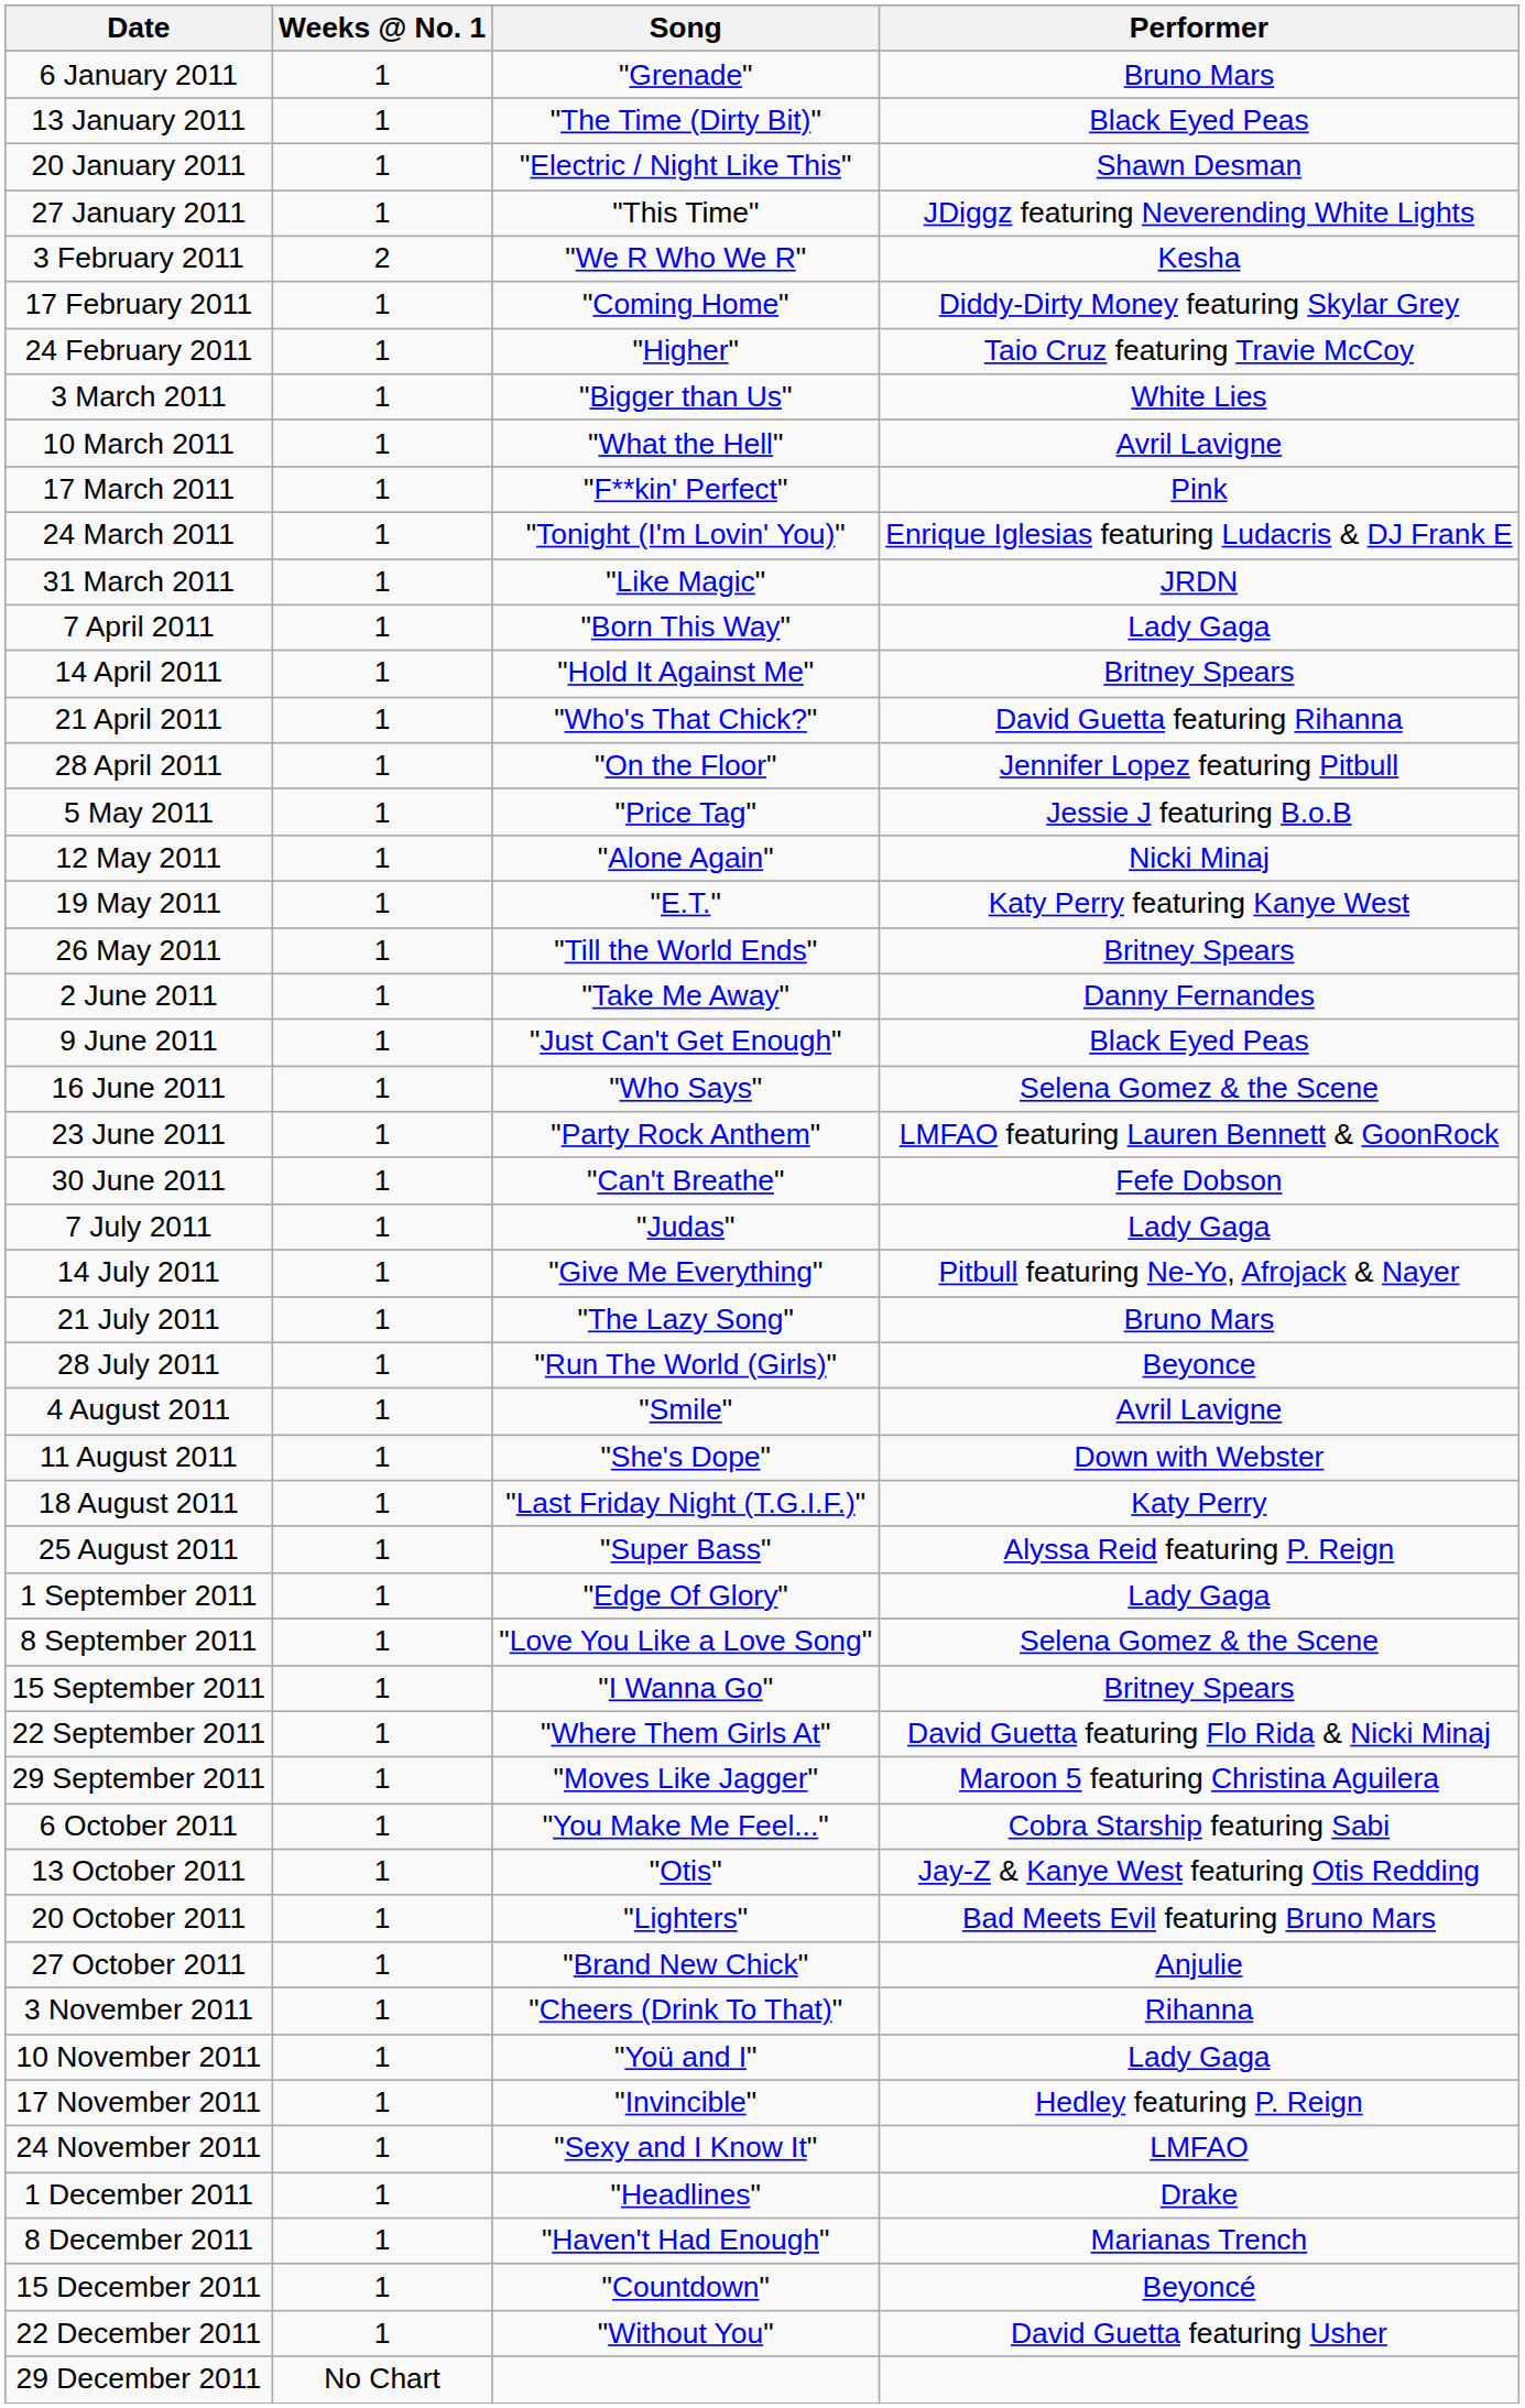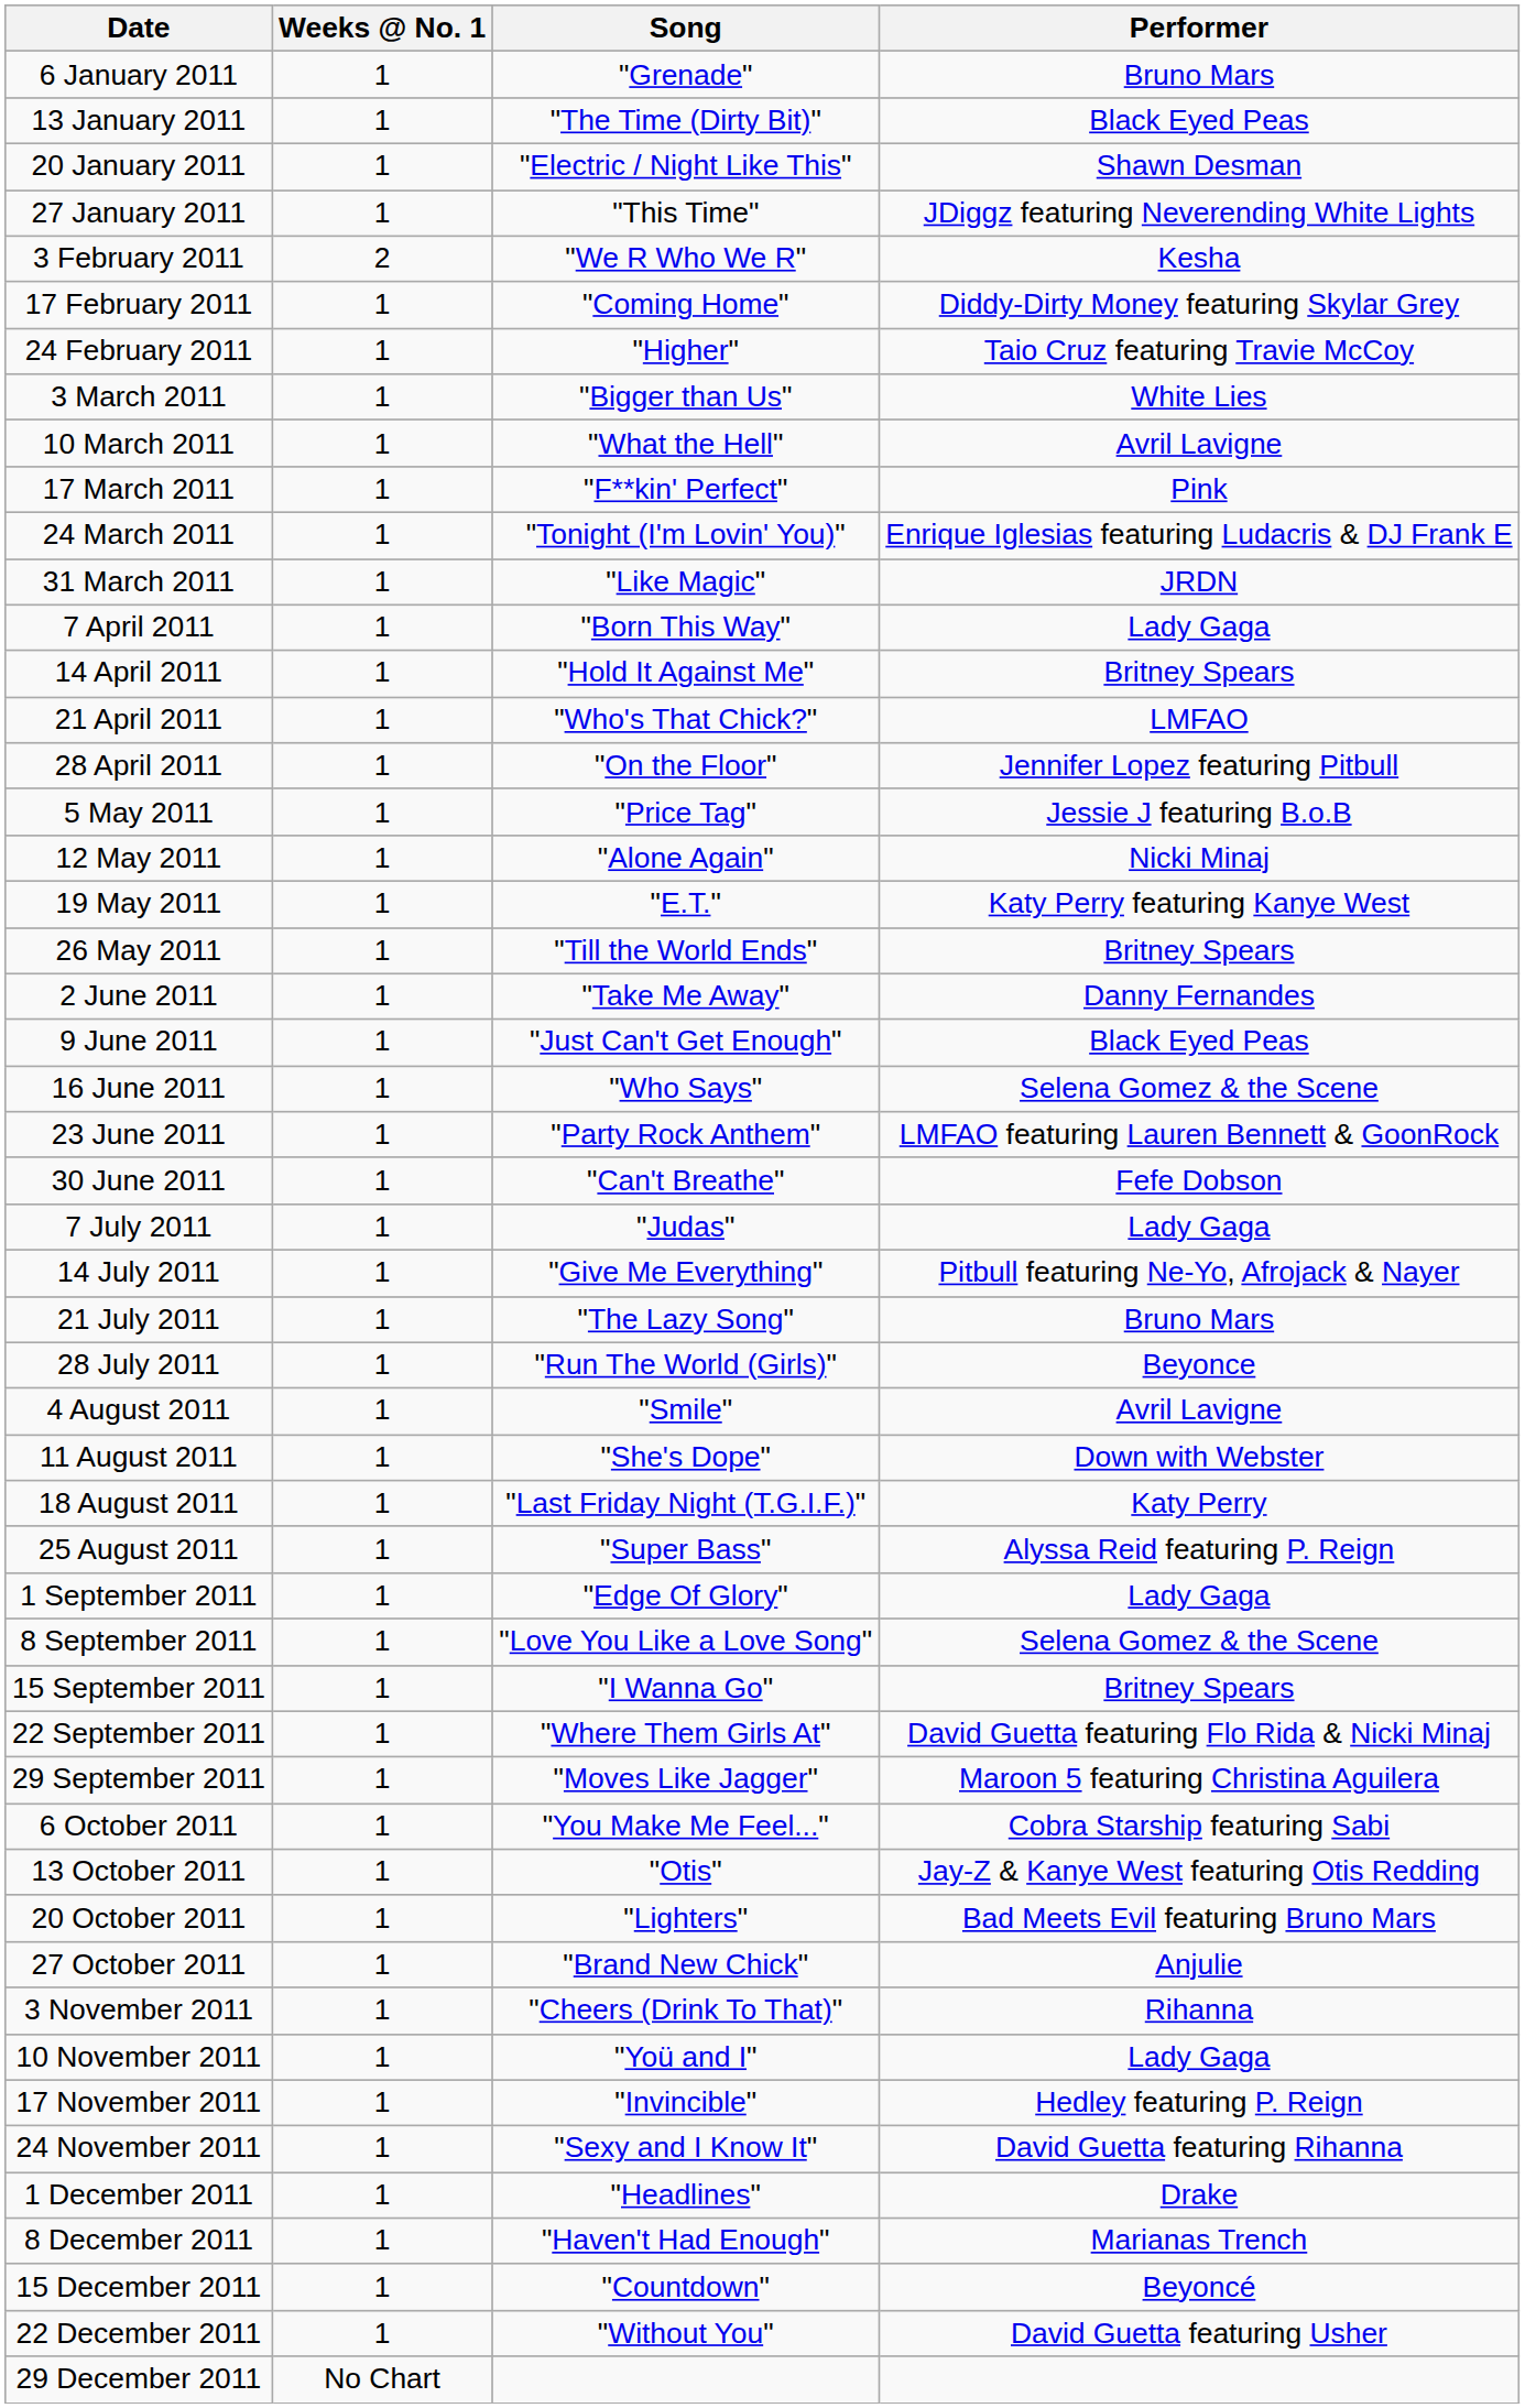 <table class="wikitable" style="text-align: center;">
 <tr>
 <th>Date</th>
 <th>Weeks @ No. 1</th>
 <th>Song</th>
 <th>Performer</th>
 </tr>
 <tr>
 <td>6 January 2011</td>
 <td>1</td>
 <td>"<a href='#'>Grenade</a>"</td>
 <td><a href='#'>Bruno Mars</a></td>
 </tr>
 <tr>
 <td>13 January 2011</td>
 <td>1</td>
 <td>"<a href='#'>The Time (Dirty Bit)</a>"</td>
 <td><a href='#'>Black Eyed Peas</a></td>
 </tr>
 <tr>
 <td>20 January 2011</td>
 <td>1</td>
 <td>"<a href='#'>Electric / Night Like This</a>"</td>
 <td><a href='#'>Shawn Desman</a></td>
 </tr>
 <tr>
 <td>27 January 2011</td>
 <td>1</td>
 <td>"This Time"</td>
 <td><a href='#'>JDiggz</a> featuring <a href='#'>Neverending White Lights</a></td>
 </tr>
 <tr>
 <td>3 February 2011</td>
 <td>2</td>
 <td>"<a href='#'>We R Who We R</a>"</td>
 <td><a href='#'>Kesha</a></td>
 </tr>
 <tr>
 <td>17 February 2011</td>
 <td>1</td>
 <td>"<a href='#'>Coming Home</a>"</td>
 <td><a href='#'>Diddy-Dirty Money</a> featuring <a href='#'>Skylar Grey</a></td>
 </tr>
 <tr>
 <td>24 February 2011</td>
 <td>1</td>
 <td>"<a href='#'>Higher</a>"</td>
 <td><a href='#'>Taio Cruz</a> featuring <a href='#'>Travie McCoy</a></td>
 </tr>
 <tr>
 <td>3 March 2011</td>
 <td>1</td>
 <td>"<a href='#'>Bigger than Us</a>"</td>
 <td><a href='#'>White Lies</a></td>
 </tr>
 <tr>
 <td>10 March 2011</td>
 <td>1</td>
 <td>"<a href='#'>What the Hell</a>"</td>
 <td><a href='#'>Avril Lavigne</a></td>
 </tr>
 <tr>
 <td>17 March 2011</td>
 <td>1</td>
 <td>"<a href='#'>F**kin' Perfect</a>"</td>
 <td><a href='#'>Pink</a></td>
 </tr>
 <tr>
 <td>24 March 2011</td>
 <td>1</td>
 <td>"<a href='#'>Tonight (I'm Lovin' You)</a>"</td>
 <td><a href='#'>Enrique Iglesias</a> featuring <a href='#'>Ludacris</a> & <a href='#'>DJ Frank E</a></td>
 </tr>
 <tr>
 <td>31 March 2011</td>
 <td>1</td>
 <td>"<a href='#'>Like Magic</a>"</td>
 <td><a href='#'>JRDN</a></td>
 </tr>
 <tr>
 <td>7 April 2011</td>
 <td>1</td>
 <td>"<a href='#'>Born This Way</a>"</td>
 <td><a href='#'>Lady Gaga</a></td>
 </tr>
 <tr>
 <td>14 April 2011</td>
 <td>1</td>
 <td>"<a href='#'>Hold It Against Me</a>"</td>
 <td><a href='#'>Britney Spears</a></td>
 </tr>
 <tr>
 <td>21 April 2011</td>
 <td>1</td>
 <td>"<a href='#'>Who's That Chick?</a>"</td>
-<td><a href='#'>David Guetta</a> featuring <a href='#'>Rihanna</a></td>
+<td><a href='#'>LMFAO</a></td>
 </tr>
 <tr>
 <td>28 April 2011</td>
 <td>1</td>
 <td>"<a href='#'>On the Floor</a>"</td>
 <td><a href='#'>Jennifer Lopez</a> featuring <a href='#'>Pitbull</a></td>
 </tr>
 <tr>
 <td>5 May 2011</td>
 <td>1</td>
 <td>"<a href='#'>Price Tag</a>"</td>
 <td><a href='#'>Jessie J</a> featuring <a href='#'>B.o.B</a></td>
 </tr>
 <tr>
 <td>12 May 2011</td>
 <td>1</td>
 <td>"<a href='#'>Alone Again</a>"</td>
 <td><a href='#'>Nicki Minaj</a></td>
 </tr>
 <tr>
 <td>19 May 2011</td>
 <td>1</td>
 <td>"<a href='#'>E.T.</a>"</td>
 <td><a href='#'>Katy Perry</a> featuring <a href='#'>Kanye West</a></td>
 </tr>
 <tr>
 <td>26 May 2011</td>
 <td>1</td>
 <td>"<a href='#'>Till the World Ends</a>"</td>
 <td><a href='#'>Britney Spears</a></td>
 </tr>
 <tr>
 <td>2 June 2011</td>
 <td>1</td>
 <td>"<a href='#'>Take Me Away</a>"</td>
 <td><a href='#'>Danny Fernandes</a></td>
 </tr>
 <tr>
 <td>9 June 2011</td>
 <td>1</td>
 <td>"<a href='#'>Just Can't Get Enough</a>"</td>
 <td><a href='#'>Black Eyed Peas</a></td>
 </tr>
 <tr>
 <td>16 June 2011</td>
 <td>1</td>
 <td>"<a href='#'>Who Says</a>"</td>
 <td><a href='#'>Selena Gomez & the Scene</a></td>
 </tr>
 <tr>
 <td>23 June 2011</td>
 <td>1</td>
 <td>"<a href='#'>Party Rock Anthem</a>"</td>
 <td><a href='#'>LMFAO</a> featuring <a href='#'>Lauren Bennett</a> & <a href='#'>GoonRock</a></td>
 </tr>
 <tr>
 <td>30 June 2011</td>
 <td>1</td>
 <td>"<a href='#'>Can't Breathe</a>"</td>
 <td><a href='#'>Fefe Dobson</a></td>
 </tr>
 <tr>
 <td>7 July 2011</td>
 <td>1</td>
 <td>"<a href='#'>Judas</a>"</td>
 <td><a href='#'>Lady Gaga</a></td>
 </tr>
 <tr>
 <td>14 July 2011</td>
 <td>1</td>
 <td>"<a href='#'>Give Me Everything</a>"</td>
 <td><a href='#'>Pitbull</a> featuring <a href='#'>Ne-Yo</a>, <a href='#'>Afrojack</a> & <a href='#'>Nayer</a></td>
 </tr>
 <tr>
 <td>21 July 2011</td>
 <td>1</td>
 <td>"<a href='#'>The Lazy Song</a>"</td>
 <td><a href='#'>Bruno Mars</a></td>
 </tr>
 <tr>
 <td>28 July 2011</td>
 <td>1</td>
 <td>"<a href='#'>Run The World (Girls)</a>"</td>
 <td><a href='#'>Beyonce</a></td>
 </tr>
 <tr>
 <td>4 August 2011</td>
 <td>1</td>
 <td>"<a href='#'>Smile</a>"</td>
 <td><a href='#'>Avril Lavigne</a></td>
 </tr>
 <tr>
 <td>11 August 2011</td>
 <td>1</td>
 <td>"<a href='#'>She's Dope</a>"</td>
 <td><a href='#'>Down with Webster</a></td>
 </tr>
 <tr>
 <td>18 August 2011</td>
 <td>1</td>
 <td>"<a href='#'>Last Friday Night (T.G.I.F.)</a>"</td>
 <td><a href='#'>Katy Perry</a></td>
 </tr>
 <tr>
 <td>25 August 2011</td>
 <td>1</td>
 <td>"<a href='#'>Super Bass</a>"</td>
 <td><a href='#'>Alyssa Reid</a> featuring <a href='#'>P. Reign</a></td>
 </tr>
 <tr>
 <td>1 September 2011</td>
 <td>1</td>
 <td>"<a href='#'>Edge Of Glory</a>"</td>
 <td><a href='#'>Lady Gaga</a></td>
 </tr>
 <tr>
 <td>8 September 2011</td>
 <td>1</td>
 <td>"<a href='#'>Love You Like a Love Song</a>"</td>
 <td><a href='#'>Selena Gomez & the Scene</a></td>
 </tr>
 <tr>
 <td>15 September 2011</td>
 <td>1</td>
 <td>"<a href='#'>I Wanna Go</a>"</td>
 <td><a href='#'>Britney Spears</a></td>
 </tr>
 <tr>
 <td>22 September 2011</td>
 <td>1</td>
 <td>"<a href='#'>Where Them Girls At</a>"</td>
 <td><a href='#'>David Guetta</a> featuring <a href='#'>Flo Rida</a> & <a href='#'>Nicki Minaj</a></td>
 </tr>
 <tr>
 <td>29 September 2011</td>
 <td>1</td>
 <td>"<a href='#'>Moves Like Jagger</a>"</td>
 <td><a href='#'>Maroon 5</a> featuring <a href='#'>Christina Aguilera</a></td>
 </tr>
 <tr>
 <td>6 October 2011</td>
 <td>1</td>
 <td>"<a href='#'>You Make Me Feel...</a>"</td>
 <td><a href='#'>Cobra Starship</a> featuring <a href='#'>Sabi</a></td>
 </tr>
 <tr>
 <td>13 October 2011</td>
 <td>1</td>
 <td>"<a href='#'>Otis</a>"</td>
 <td><a href='#'>Jay-Z</a> & <a href='#'>Kanye West</a> featuring <a href='#'>Otis Redding</a></td>
 </tr>
 <tr>
 <td>20 October 2011</td>
 <td>1</td>
 <td>"<a href='#'>Lighters</a>"</td>
 <td><a href='#'>Bad Meets Evil</a> featuring <a href='#'>Bruno Mars</a></td>
 </tr>
 <tr>
 <td>27 October 2011</td>
 <td>1</td>
 <td>"<a href='#'>Brand New Chick</a>"</td>
 <td><a href='#'>Anjulie</a></td>
 </tr>
 <tr>
 <td>3 November 2011</td>
 <td>1</td>
 <td>"<a href='#'>Cheers (Drink To That)</a>"</td>
 <td><a href='#'>Rihanna</a></td>
 </tr>
 <tr>
 <td>10 November 2011</td>
 <td>1</td>
 <td>"<a href='#'>Yoü and I</a>"</td>
 <td><a href='#'>Lady Gaga</a></td>
 </tr>
 <tr>
 <td>17 November 2011</td>
 <td>1</td>
 <td>"<a href='#'>Invincible</a>"</td>
 <td><a href='#'>Hedley</a> featuring <a href='#'>P. Reign</a></td>
 </tr>
 <tr>
 <td>24 November 2011</td>
 <td>1</td>
 <td>"<a href='#'>Sexy and I Know It</a>"</td>
-<td><a href='#'>LMFAO</a></td>
+<td><a href='#'>David Guetta</a> featuring <a href='#'>Rihanna</a></td>
 </tr>
 <tr>
 <td>1 December 2011</td>
 <td>1</td>
 <td>"<a href='#'>Headlines</a>"</td>
 <td><a href='#'>Drake</a></td>
 </tr>
 <tr>
 <td>8 December 2011</td>
 <td>1</td>
 <td>"<a href='#'>Haven't Had Enough</a>"</td>
 <td><a href='#'>Marianas Trench</a></td>
 </tr>
 <tr>
 <td>15 December 2011</td>
 <td>1</td>
 <td>"<a href='#'>Countdown</a>"</td>
 <td><a href='#'>Beyoncé</a></td>
 </tr>
 <tr>
 <td>22 December 2011</td>
 <td>1</td>
 <td>"<a href='#'>Without You</a>"</td>
 <td><a href='#'>David Guetta</a> featuring <a href='#'>Usher</a></td>
 </tr>
 <tr>
 <td>29 December 2011</td>
 <td>No Chart</td>
 <td></td>
 </tr>
 </table>
